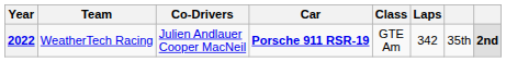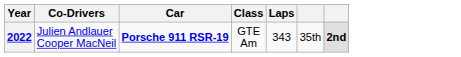 <table class="wikitable" style="text-align:center; font-size:90%">
 <tr>
 <th>Year</th>
-<th>Team</th>
 <th>Co-Drivers</th>
 <th>Car</th>
 <th>Class</th>
 <th>Laps</th>
 <th></th>
 <th></th>
 </tr>
 <tr>
 <th><a href='#'>2022</a></th>
-<td align="left"> <a href='#'>WeatherTech Racing</a></td>
 <td align="left"> <a href='#'>Julien Andlauer</a><br> <a href='#'>Cooper MacNeil</a></td>
 <td align="left"><strong><a href='#'>Porsche 911 RSR-19</a></strong></td>
 <td>GTE<br>Am</td>
-<td>342</td>
+<td>343</td>
 <td>35th</td>
 <td style="background:#dfdfdf;"><strong>2nd</strong></td>
 </tr>
 </table>
